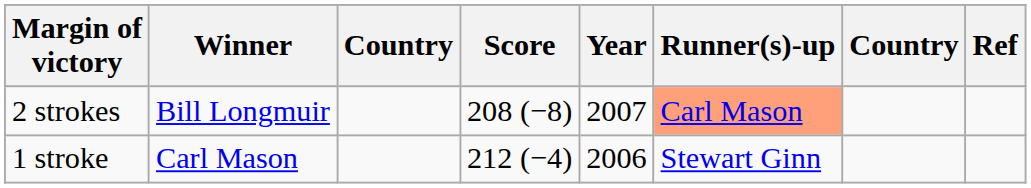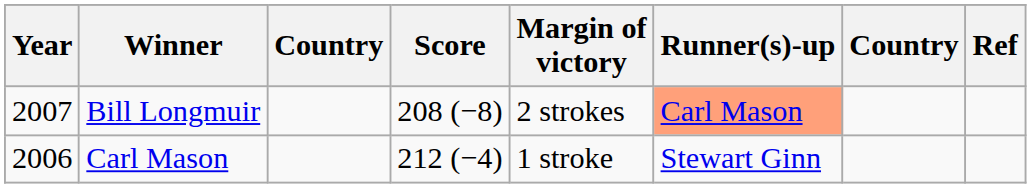 <table class="wikitable">
 <tr>
-<th>Margin of<br>victory</th>
+<th>Year</th>
 <th>Winner</th>
 <th>Country</th>
 <th>Score</th>
-<th>Year</th>
+<th>Margin of<br>victory</th>
 <th>Runner(s)-up</th>
 <th>Country</th>
 <th>Ref</th>
 </tr>
 <tr>
-<td>2 strokes</td>
+<td>2007</td>
 <td><a href='#'>Bill Longmuir</a></td>
 <td></td>
 <td>208 (−8)</td>
-<td>2007</td>
+<td>2 strokes</td>
 <td style="background: lightsalmon;"><a href='#'>Carl Mason</a></td>
 <td></td>
 <td></td>
 </tr>
 <tr>
-<td>1 stroke</td>
+<td>2006</td>
 <td><a href='#'>Carl Mason</a></td>
 <td></td>
 <td>212 (−4)</td>
-<td>2006</td>
+<td>1 stroke</td>
 <td><a href='#'>Stewart Ginn</a></td>
 <td></td>
 <td></td>
 </tr>
 </table>
